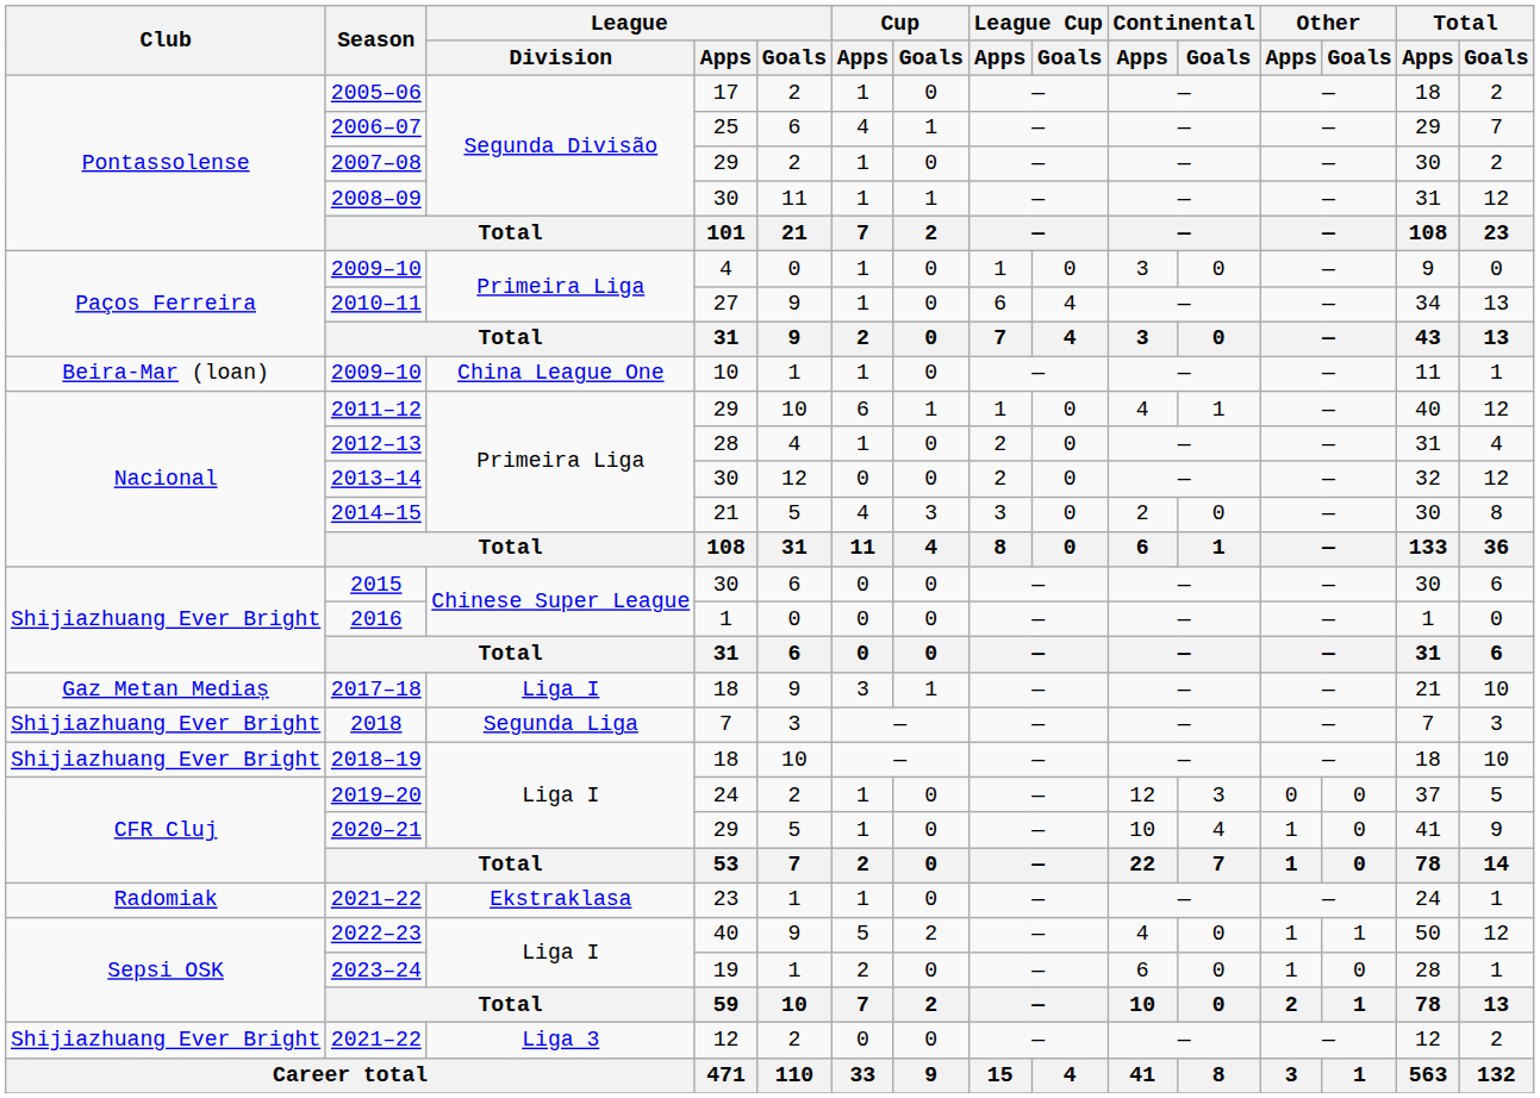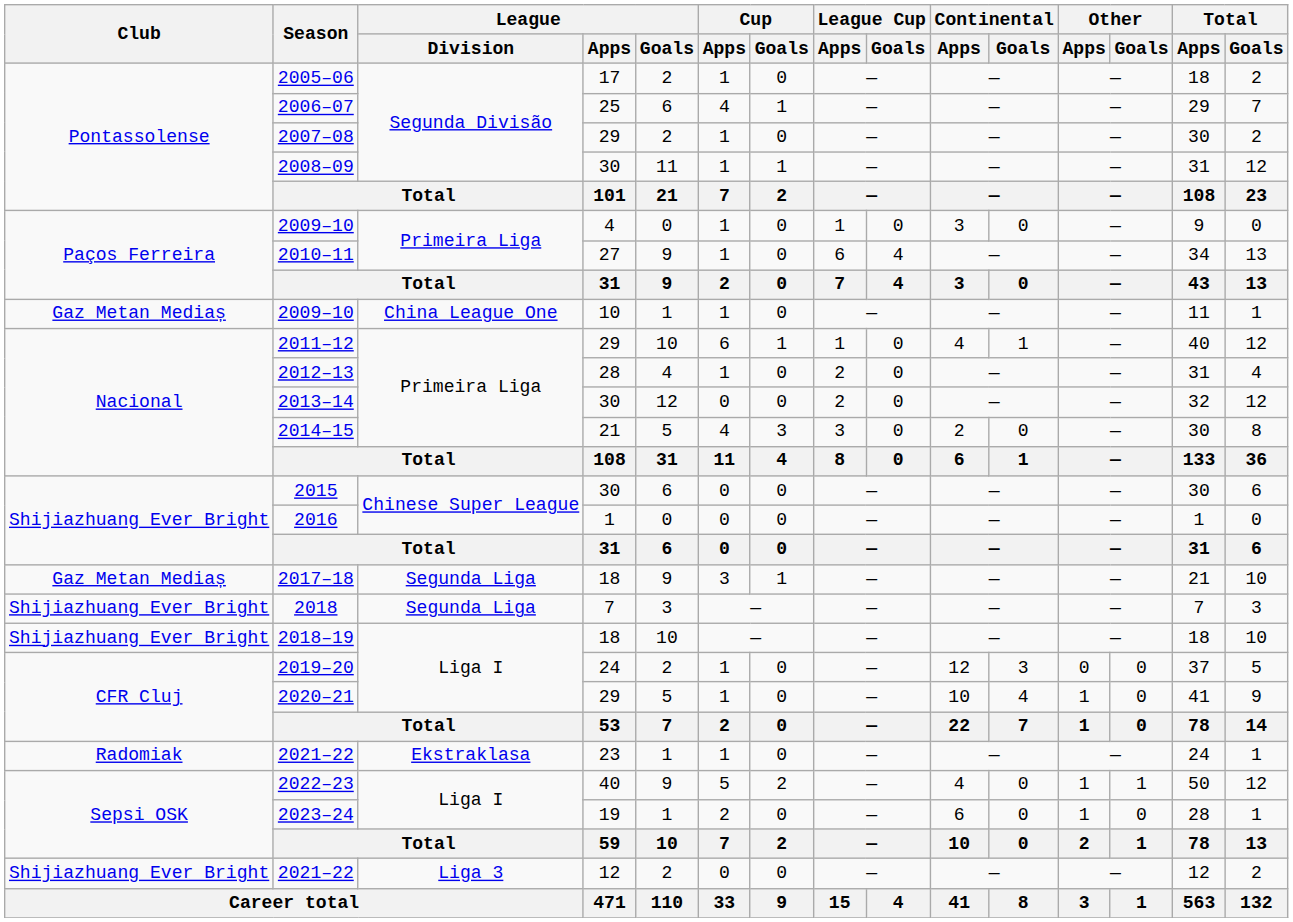 <table class="wikitable" style="text-align:center">
 <tr>
 <th rowspan=2>Club</th>
 <th rowspan=2>Season</th>
 <th colspan=3>League</th>
 <th colspan=2>Cup</th>
 <th colspan=2>League Cup</th>
 <th colspan=2>Continental</th>
 <th colspan=2>Other</th>
 <th colspan=2>Total</th>
 </tr>
 <tr>
 <th>Division</th>
 <th>Apps</th>
 <th>Goals</th>
 <th>Apps</th>
 <th>Goals</th>
 <th>Apps</th>
 <th>Goals</th>
 <th>Apps</th>
 <th>Goals</th>
 <th>Apps</th>
 <th>Goals</th>
 <th>Apps</th>
 <th>Goals</th>
 </tr>
 <tr>
 <td rowspan="5"><a href='#'>Pontassolense</a></td>
 <td><a href='#'>2005–06</a></td>
 <td rowspan="4"><a href='#'>Segunda Divisão</a></td>
 <td>17</td>
 <td>2</td>
 <td>1</td>
 <td>0</td>
 <td colspan="2">—</td>
 <td colspan="2">—</td>
 <td colspan="2">—</td>
 <td>18</td>
 <td>2</td>
 </tr>
 <tr>
 <td><a href='#'>2006–07</a></td>
 <td>25</td>
 <td>6</td>
 <td>4</td>
 <td>1</td>
 <td colspan="2">—</td>
 <td colspan="2">—</td>
 <td colspan="2">—</td>
 <td>29</td>
 <td>7</td>
 </tr>
 <tr>
 <td><a href='#'>2007–08</a></td>
 <td>29</td>
 <td>2</td>
 <td>1</td>
 <td>0</td>
 <td colspan="2">—</td>
 <td colspan="2">—</td>
 <td colspan="2">—</td>
 <td>30</td>
 <td>2</td>
 </tr>
 <tr>
 <td><a href='#'>2008–09</a></td>
 <td>30</td>
 <td>11</td>
 <td>1</td>
 <td>1</td>
 <td colspan="2">—</td>
 <td colspan="2">—</td>
 <td colspan="2">—</td>
 <td>31</td>
 <td>12</td>
 </tr>
 <tr>
 <th colspan="2">Total</th>
 <th>101</th>
 <th>21</th>
 <th>7</th>
 <th>2</th>
 <th colspan="2">—</th>
 <th colspan="2">—</th>
 <th colspan="2">—</th>
 <th>108</th>
 <th>23</th>
 </tr>
 <tr>
 <td rowspan="3"><a href='#'>Paços Ferreira</a></td>
 <td><a href='#'>2009–10</a></td>
 <td rowspan="2"><a href='#'>Primeira Liga</a></td>
 <td>4</td>
 <td>0</td>
 <td>1</td>
 <td>0</td>
 <td>1</td>
 <td>0</td>
 <td>3</td>
 <td>0</td>
 <td colspan="2">—</td>
 <td>9</td>
 <td>0</td>
 </tr>
 <tr>
 <td><a href='#'>2010–11</a></td>
 <td>27</td>
 <td>9</td>
 <td>1</td>
 <td>0</td>
 <td>6</td>
 <td>4</td>
 <td colspan="2">—</td>
 <td colspan="2">—</td>
 <td>34</td>
 <td>13</td>
 </tr>
 <tr>
 <th colspan="2">Total</th>
 <th>31</th>
 <th>9</th>
 <th>2</th>
 <th>0</th>
 <th>7</th>
 <th>4</th>
 <th>3</th>
 <th>0</th>
 <th colspan="2">—</th>
 <th>43</th>
 <th>13</th>
 </tr>
 <tr>
-<td><a href='#'>Beira-Mar</a> (loan)</td>
+<td><a href='#'>Gaz Metan Mediaș</a></td>
 <td><a href='#'>2009–10</a></td>
 <td><a href='#'>China League One</a></td>
 <td>10</td>
 <td>1</td>
 <td>1</td>
 <td>0</td>
 <td colspan="2">—</td>
 <td colspan="2">—</td>
 <td colspan="2">—</td>
 <td>11</td>
 <td>1</td>
 </tr>
 <tr>
 <td rowspan="5"><a href='#'>Nacional</a></td>
 <td><a href='#'>2011–12</a></td>
 <td rowspan="4">Primeira Liga</td>
 <td>29</td>
 <td>10</td>
 <td>6</td>
 <td>1</td>
 <td>1</td>
 <td>0</td>
 <td>4</td>
 <td>1</td>
 <td colspan="2">—</td>
 <td>40</td>
 <td>12</td>
 </tr>
 <tr>
 <td><a href='#'>2012–13</a></td>
 <td>28</td>
 <td>4</td>
 <td>1</td>
 <td>0</td>
 <td>2</td>
 <td>0</td>
 <td colspan="2">—</td>
 <td colspan="2">—</td>
 <td>31</td>
 <td>4</td>
 </tr>
 <tr>
 <td><a href='#'>2013–14</a></td>
 <td>30</td>
 <td>12</td>
 <td>0</td>
 <td>0</td>
 <td>2</td>
 <td>0</td>
 <td colspan="2">—</td>
 <td colspan="2">—</td>
 <td>32</td>
 <td>12</td>
 </tr>
 <tr>
 <td><a href='#'>2014–15</a></td>
 <td>21</td>
 <td>5</td>
 <td>4</td>
 <td>3</td>
 <td>3</td>
 <td>0</td>
 <td>2</td>
 <td>0</td>
 <td colspan="2">—</td>
 <td>30</td>
 <td>8</td>
 </tr>
 <tr>
 <th colspan="2">Total</th>
 <th>108</th>
 <th>31</th>
 <th>11</th>
 <th>4</th>
 <th>8</th>
 <th>0</th>
 <th>6</th>
 <th>1</th>
 <th colspan="2">—</th>
 <th>133</th>
 <th>36</th>
 </tr>
 <tr>
 <td rowspan="3"><a href='#'>Shijiazhuang Ever Bright</a></td>
 <td><a href='#'>2015</a></td>
 <td rowspan="2"><a href='#'>Chinese Super League</a></td>
 <td>30</td>
 <td>6</td>
 <td>0</td>
 <td>0</td>
 <td colspan="2">—</td>
 <td colspan="2">—</td>
 <td colspan="2">—</td>
 <td>30</td>
 <td>6</td>
 </tr>
 <tr>
 <td><a href='#'>2016</a></td>
 <td>1</td>
 <td>0</td>
 <td>0</td>
 <td>0</td>
 <td colspan="2">—</td>
 <td colspan="2">—</td>
 <td colspan="2">—</td>
 <td>1</td>
 <td>0</td>
 </tr>
 <tr>
 <th colspan="2">Total</th>
 <th>31</th>
 <th>6</th>
 <th>0</th>
 <th>0</th>
 <th colspan="2">—</th>
 <th colspan="2">—</th>
 <th colspan="2">—</th>
 <th>31</th>
 <th>6</th>
 </tr>
 <tr>
 <td><a href='#'>Gaz Metan Mediaș</a></td>
 <td><a href='#'>2017–18</a></td>
-<td><a href='#'>Liga I</a></td>
+<td><a href='#'>Segunda Liga</a></td>
 <td>18</td>
 <td>9</td>
 <td>3</td>
 <td>1</td>
 <td colspan="2">—</td>
 <td colspan="2">—</td>
 <td colspan="2">—</td>
 <td>21</td>
 <td>10</td>
 </tr>
 <tr>
 <td><a href='#'>Shijiazhuang Ever Bright</a></td>
 <td><a href='#'>2018</a></td>
 <td><a href='#'>Segunda Liga</a></td>
 <td>7</td>
 <td>3</td>
 <td colspan="2">—</td>
 <td colspan="2">—</td>
 <td colspan="2">—</td>
 <td colspan="2">—</td>
 <td>7</td>
 <td>3</td>
 </tr>
 <tr>
 <td><a href='#'>Shijiazhuang Ever Bright</a></td>
 <td><a href='#'>2018–19</a></td>
 <td rowspan="3">Liga I</td>
 <td>18</td>
 <td>10</td>
 <td colspan="2">—</td>
 <td colspan="2">—</td>
 <td colspan="2">—</td>
 <td colspan="2">—</td>
 <td>18</td>
 <td>10</td>
 </tr>
 <tr>
 <td rowspan="3"><a href='#'>CFR Cluj</a></td>
 <td><a href='#'>2019–20</a></td>
 <td>24</td>
 <td>2</td>
 <td>1</td>
 <td>0</td>
 <td colspan="2">—</td>
 <td>12</td>
 <td>3</td>
 <td>0</td>
 <td>0</td>
 <td>37</td>
 <td>5</td>
 </tr>
 <tr>
 <td><a href='#'>2020–21</a></td>
 <td>29</td>
 <td>5</td>
 <td>1</td>
 <td>0</td>
 <td colspan="2">—</td>
 <td>10</td>
 <td>4</td>
 <td>1</td>
 <td>0</td>
 <td>41</td>
 <td>9</td>
 </tr>
 <tr>
 <th colspan=2>Total</th>
 <th>53</th>
 <th>7</th>
 <th>2</th>
 <th>0</th>
 <th colspan="2">—</th>
 <th>22</th>
 <th>7</th>
 <th>1</th>
 <th>0</th>
 <th>78</th>
 <th>14</th>
 </tr>
 <tr>
 <td><a href='#'>Radomiak</a></td>
 <td><a href='#'>2021–22</a></td>
 <td><a href='#'>Ekstraklasa</a></td>
 <td>23</td>
 <td>1</td>
 <td>1</td>
 <td>0</td>
 <td colspan="2">—</td>
 <td colspan="2">—</td>
 <td colspan="2">—</td>
 <td>24</td>
 <td>1</td>
 </tr>
 <tr>
 <td rowspan="3"><a href='#'>Sepsi OSK</a></td>
 <td><a href='#'>2022–23</a></td>
 <td rowspan="2">Liga I</td>
 <td>40</td>
 <td>9</td>
 <td>5</td>
 <td>2</td>
 <td colspan="2">—</td>
 <td>4</td>
 <td>0</td>
 <td>1</td>
 <td>1</td>
 <td>50</td>
 <td>12</td>
 </tr>
 <tr>
 <td><a href='#'>2023–24</a></td>
 <td>19</td>
 <td>1</td>
 <td>2</td>
 <td>0</td>
 <td colspan="2">—</td>
 <td>6</td>
 <td>0</td>
 <td>1</td>
 <td>0</td>
 <td>28</td>
 <td>1</td>
 </tr>
 <tr>
 <th colspan=2>Total</th>
 <th>59</th>
 <th>10</th>
 <th>7</th>
 <th>2</th>
 <th colspan="2">—</th>
 <th>10</th>
 <th>0</th>
 <th>2</th>
 <th>1</th>
 <th>78</th>
 <th>13</th>
 </tr>
 <tr>
 <td><a href='#'>Shijiazhuang Ever Bright</a></td>
 <td><a href='#'>2021–22</a></td>
 <td><a href='#'>Liga 3</a></td>
 <td>12</td>
 <td>2</td>
 <td>0</td>
 <td>0</td>
 <td colspan="2">—</td>
 <td colspan="2">—</td>
 <td colspan="2">—</td>
 <td>12</td>
 <td>2</td>
 </tr>
 <tr>
 <th colspan="3">Career total</th>
 <th>471</th>
 <th>110</th>
 <th>33</th>
 <th>9</th>
 <th>15</th>
 <th>4</th>
 <th>41</th>
 <th>8</th>
 <th>3</th>
 <th>1</th>
 <th>563</th>
 <th>132</th>
 </tr>
 </table>
